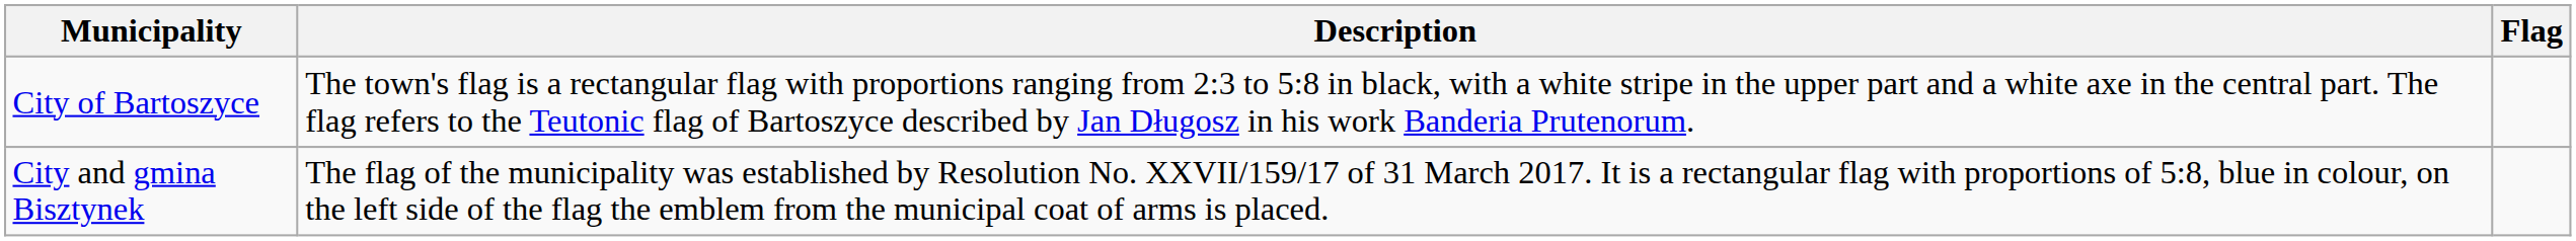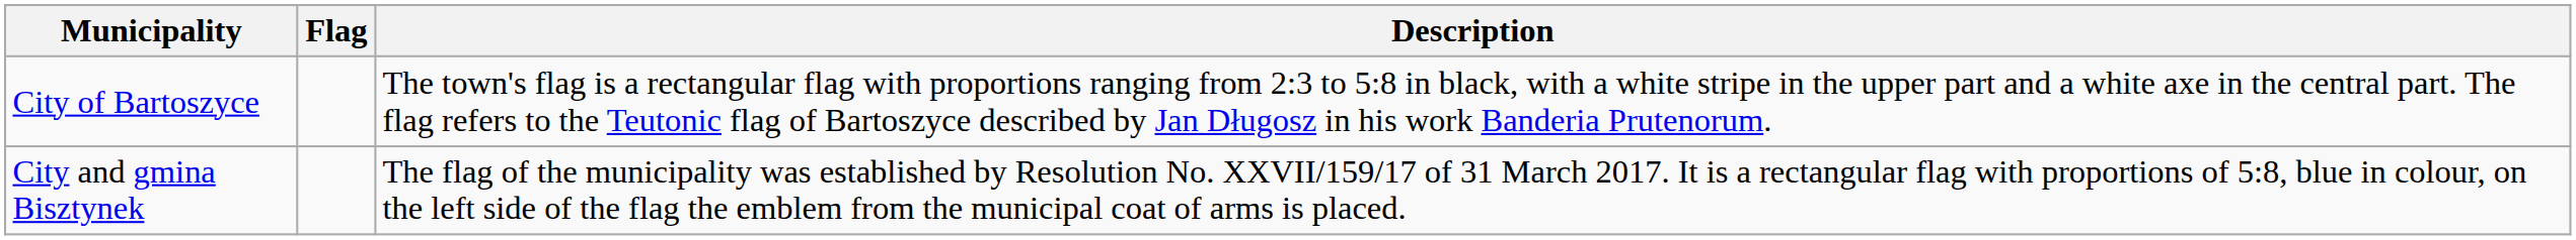 <table class="wikitable">
 <tr>
 <th>Municipality</th>
+<th>Flag</th>
 <th>Description</th>
-<th>Flag</th>
 </tr>
 <tr>
 <td><a href='#'>City of Bartoszyce</a></td>
+<td></td>
 <td>The town's flag is a rectangular flag with proportions ranging from 2:3 to 5:8 in black, with a white stripe in the upper part and a white axe in the central part. The flag refers to the <a href='#'>Teutonic</a> flag of Bartoszyce described by <a href='#'>Jan Długosz</a> in his work <a href='#'>Banderia Prutenorum</a>.</td>
-<td></td>
 </tr>
 <tr>
 <td><a href='#'>City</a> and <a href='#'>gmina Bisztynek</a></td>
+<td></td>
 <td>The flag of the municipality was established by Resolution No. XXVII/159/17 of 31 March 2017. It is a rectangular flag with proportions of 5:8, blue in colour, on the left side of the flag the emblem from the municipal coat of arms is placed.</td>
-<td></td>
 </tr>
 </table>
